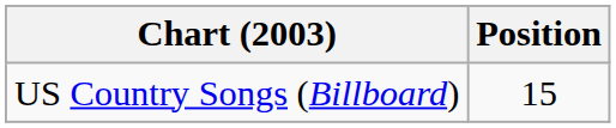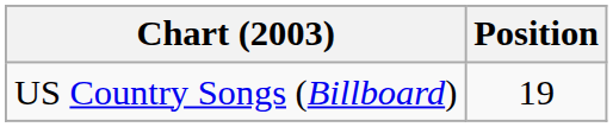 <table class="wikitable sortable">
 <tr>
 <th scope="col">Chart (2003)</th>
 <th scope="col">Position</th>
 </tr>
 <tr>
 <td>US <a href='#'>Country Songs</a> (<em><a href='#'>Billboard</a></em>)</td>
-<td align="center">15</td>
+<td align="center">19</td>
 </tr>
 </table>
